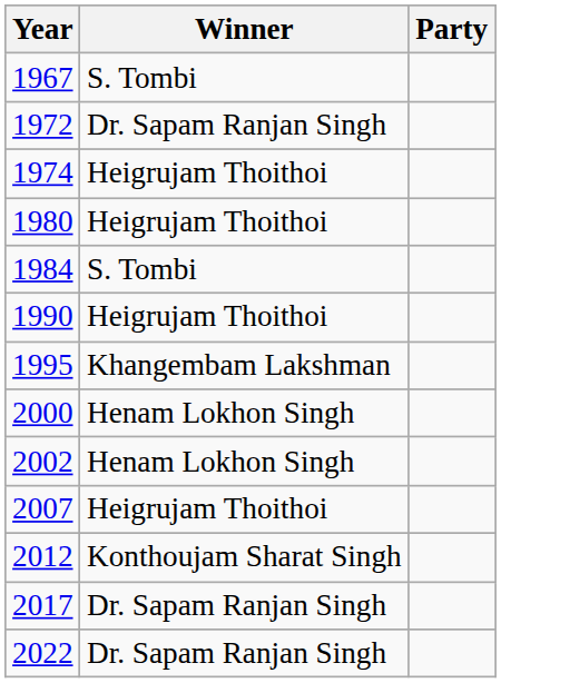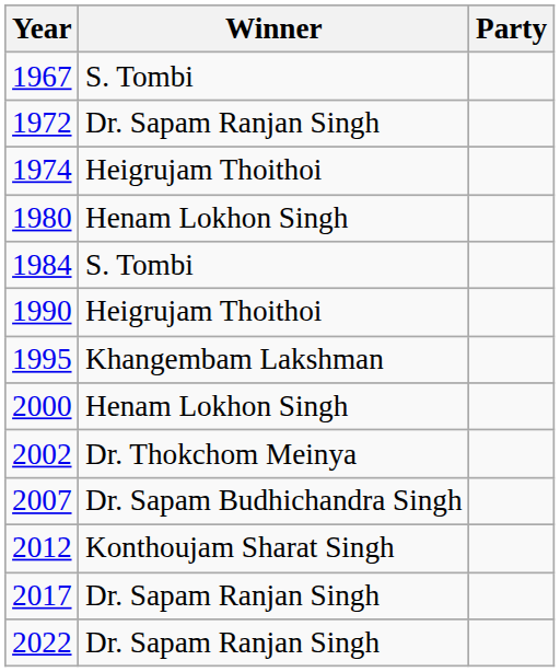 <table class="wikitable sortable">
 <tr>
 <th>Year</th>
 <th>Winner</th>
 <th colspan="2">Party</th>
 </tr>
 <tr>
 <td><a href='#'>1967</a></td>
 <td>S. Tombi</td>
 <td></td>
 </tr>
 <tr>
 <td><a href='#'>1972</a></td>
 <td>Dr. Sapam Ranjan Singh</td>
 <td></td>
 </tr>
 <tr>
 <td><a href='#'>1974</a></td>
 <td>Heigrujam Thoithoi</td>
 <td></td>
 </tr>
 <tr>
 <td><a href='#'>1980</a></td>
-<td>Heigrujam Thoithoi</td>
+<td>Henam Lokhon Singh</td>
 <td></td>
 </tr>
 <tr>
 <td><a href='#'>1984</a></td>
 <td>S. Tombi</td>
 <td></td>
 </tr>
 <tr>
 <td><a href='#'>1990</a></td>
 <td>Heigrujam Thoithoi</td>
 <td></td>
 </tr>
 <tr>
 <td><a href='#'>1995</a></td>
 <td>Khangembam Lakshman</td>
 <td></td>
 </tr>
 <tr>
 <td><a href='#'>2000</a></td>
 <td>Henam Lokhon Singh</td>
 <td></td>
 </tr>
 <tr>
 <td><a href='#'>2002</a></td>
-<td>Henam Lokhon Singh</td>
+<td>Dr. Thokchom Meinya</td>
 <td></td>
 </tr>
 <tr>
 <td><a href='#'>2007</a></td>
-<td>Heigrujam Thoithoi</td>
+<td>Dr. Sapam Budhichandra Singh</td>
 <td></td>
 </tr>
 <tr>
 <td><a href='#'>2012</a></td>
 <td>Konthoujam Sharat Singh</td>
 <td></td>
 </tr>
 <tr>
 <td><a href='#'>2017</a></td>
 <td>Dr. Sapam Ranjan Singh</td>
 <td></td>
 </tr>
 <tr>
 <td><a href='#'>2022</a></td>
 <td>Dr. Sapam Ranjan Singh</td>
 <td></td>
 </tr>
 </table>
